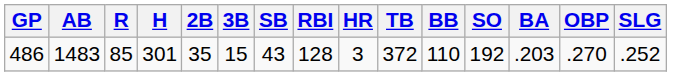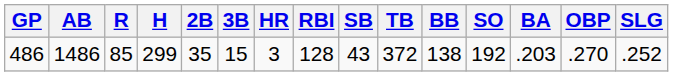 <table class="wikitable">
 <tr>
 <th><a href='#'>GP</a></th>
 <th><a href='#'>AB</a></th>
 <th><a href='#'>R</a></th>
 <th><a href='#'>H</a></th>
 <th><a href='#'>2B</a></th>
 <th><a href='#'>3B</a></th>
+<th><a href='#'>HR</a></th>
+<th><a href='#'>RBI</a></th>
 <th><a href='#'>SB</a></th>
-<th><a href='#'>RBI</a></th>
-<th><a href='#'>HR</a></th>
 <th><a href='#'>TB</a></th>
 <th><a href='#'>BB</a></th>
 <th><a href='#'>SO</a></th>
 <th><a href='#'>BA</a></th>
 <th><a href='#'>OBP</a></th>
 <th><a href='#'>SLG</a></th>
 </tr>
 <tr align=center>
 <td>486</td>
-<td>1483</td>
+<td>1486</td>
 <td>85</td>
-<td>301</td>
+<td>299</td>
 <td>35</td>
 <td>15</td>
+<td>3</td>
+<td>128</td>
 <td>43</td>
-<td>128</td>
-<td>3</td>
 <td>372</td>
-<td>110</td>
+<td>138</td>
 <td>192</td>
 <td>.203</td>
 <td>.270</td>
 <td>.252</td>
 </tr>
 </table>
